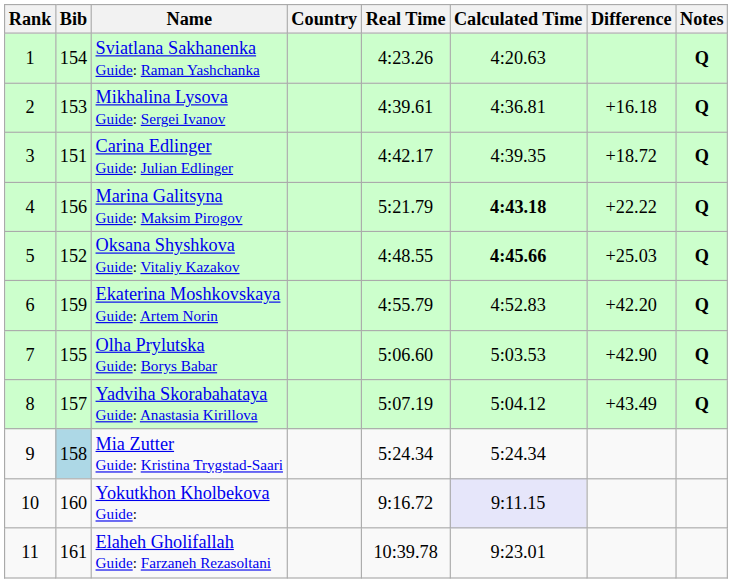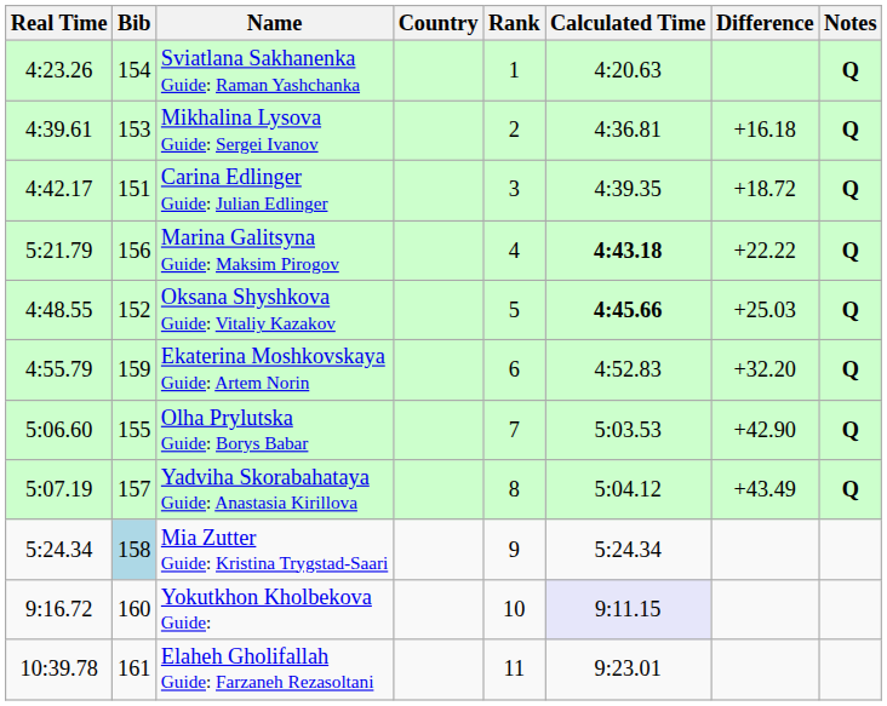 <table class="wikitable sortable" style="text-align:center">
 <tr>
-<th>Rank</th>
+<th>Real Time</th>
 <th>Bib</th>
 <th>Name</th>
 <th>Country</th>
-<th>Real Time</th>
+<th>Rank</th>
 <th>Calculated Time</th>
 <th>Difference</th>
 <th>Notes</th>
 </tr>
 <tr bgcolor=ccffcc>
-<td>1</td>
+<td>4:23.26</td>
 <td>154</td>
 <td align=left><a href='#'>Sviatlana Sakhanenka</a><br><small><a href='#'>Guide</a>: <a href='#'>Raman Yashchanka</a></small></td>
 <td align=left></td>
-<td>4:23.26</td>
+<td>1</td>
 <td>4:20.63</td>
 <td></td>
 <td><strong>Q</strong></td>
 </tr>
 <tr bgcolor=ccffcc>
-<td>2</td>
+<td>4:39.61</td>
 <td>153</td>
 <td align=left><a href='#'>Mikhalina Lysova</a><br><small><a href='#'>Guide</a>: <a href='#'>Sergei Ivanov</a></small></td>
 <td align=left></td>
-<td>4:39.61</td>
+<td>2</td>
 <td>4:36.81</td>
 <td>+16.18</td>
 <td><strong>Q</strong></td>
 </tr>
 <tr bgcolor=ccffcc>
-<td>3</td>
+<td>4:42.17</td>
 <td>151</td>
 <td align=left><a href='#'>Carina Edlinger</a><br><small><a href='#'>Guide</a>: <a href='#'>Julian Edlinger</a></small></td>
 <td align=left></td>
-<td>4:42.17</td>
+<td>3</td>
 <td>4:39.35</td>
 <td>+18.72</td>
 <td><strong>Q</strong></td>
 </tr>
 <tr bgcolor=ccffcc>
-<td>4</td>
+<td>5:21.79</td>
 <td>156</td>
 <td align=left><a href='#'>Marina Galitsyna</a><br><small><a href='#'>Guide</a>: <a href='#'>Maksim Pirogov</a></small></td>
 <td align=left></td>
-<td>5:21.79</td>
+<td>4</td>
 <td><strong>4:43.18</strong></td>
 <td>+22.22</td>
 <td><strong>Q</strong></td>
 </tr>
 <tr bgcolor=ccffcc>
-<td>5</td>
+<td>4:48.55</td>
 <td>152</td>
 <td align=left><a href='#'>Oksana Shyshkova</a><br><small><a href='#'>Guide</a>: <a href='#'>Vitaliy Kazakov</a></small></td>
 <td align=left></td>
-<td>4:48.55</td>
+<td>5</td>
 <td><strong>4:45.66</strong></td>
 <td>+25.03</td>
 <td><strong>Q</strong></td>
 </tr>
 <tr bgcolor=ccffcc>
-<td>6</td>
+<td>4:55.79</td>
 <td>159</td>
 <td align=left><a href='#'>Ekaterina Moshkovskaya</a><br><small><a href='#'>Guide</a>: <a href='#'>Artem Norin</a></small></td>
 <td align=left></td>
-<td>4:55.79</td>
+<td>6</td>
 <td>4:52.83</td>
-<td>+42.20</td>
+<td>+32.20</td>
 <td><strong>Q</strong></td>
 </tr>
 <tr bgcolor=ccffcc>
-<td>7</td>
+<td>5:06.60</td>
 <td>155</td>
 <td align=left><a href='#'>Olha Prylutska</a><br><small><a href='#'>Guide</a>: <a href='#'>Borys Babar</a></small></td>
 <td align=left></td>
-<td>5:06.60</td>
+<td>7</td>
 <td>5:03.53</td>
 <td>+42.90</td>
 <td><strong>Q</strong></td>
 </tr>
 <tr bgcolor=ccffcc>
-<td>8</td>
+<td>5:07.19</td>
 <td>157</td>
 <td align=left><a href='#'>Yadviha Skorabahataya</a><br><small><a href='#'>Guide</a>: <a href='#'>Anastasia Kirillova</a></small></td>
 <td align=left></td>
-<td>5:07.19</td>
+<td>8</td>
 <td>5:04.12</td>
 <td>+43.49</td>
 <td><strong>Q</strong></td>
 </tr>
 <tr>
-<td>9</td>
+<td>5:24.34</td>
 <td style="background: lightblue;">158</td>
 <td align=left><a href='#'>Mia Zutter</a><br><small><a href='#'>Guide</a>: <a href='#'>Kristina Trygstad-Saari</a></small></td>
 <td align=left></td>
-<td>5:24.34</td>
+<td>9</td>
 <td>5:24.34</td>
 <td></td>
 <td></td>
 </tr>
 <tr>
-<td>10</td>
+<td>9:16.72</td>
 <td>160</td>
 <td align=left><a href='#'>Yokutkhon Kholbekova</a><br><small><a href='#'>Guide</a>: </small></td>
 <td align=left></td>
-<td>9:16.72</td>
+<td>10</td>
 <td style="background: lavender;">9:11.15</td>
 <td></td>
 <td></td>
 </tr>
 <tr>
-<td>11</td>
+<td>10:39.78</td>
 <td>161</td>
 <td align=left><a href='#'>Elaheh Gholifallah</a><br><small><a href='#'>Guide</a>: <a href='#'>Farzaneh Rezasoltani</a></small></td>
 <td align=left></td>
-<td>10:39.78</td>
+<td>11</td>
 <td>9:23.01</td>
 <td></td>
 <td></td>
 </tr>
 </table>
